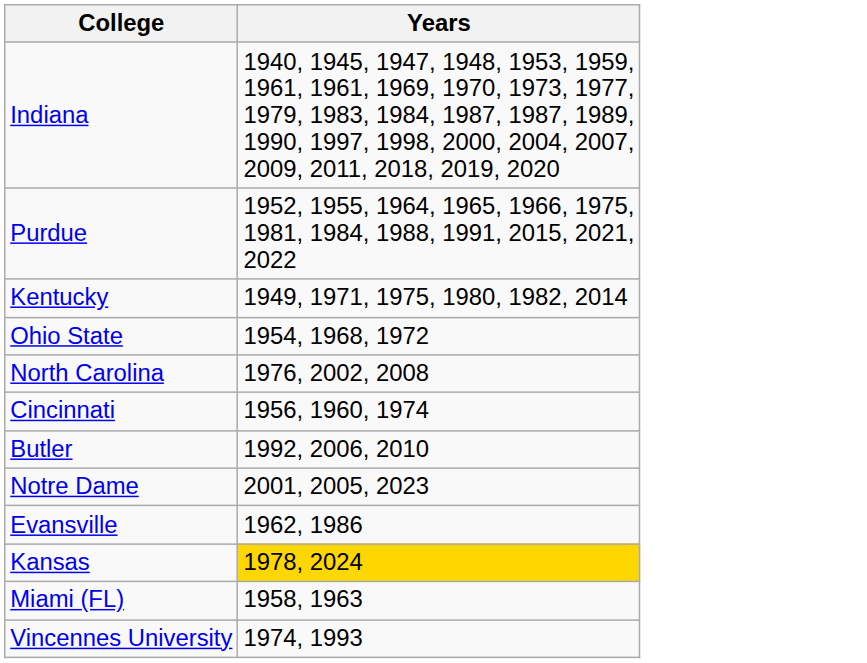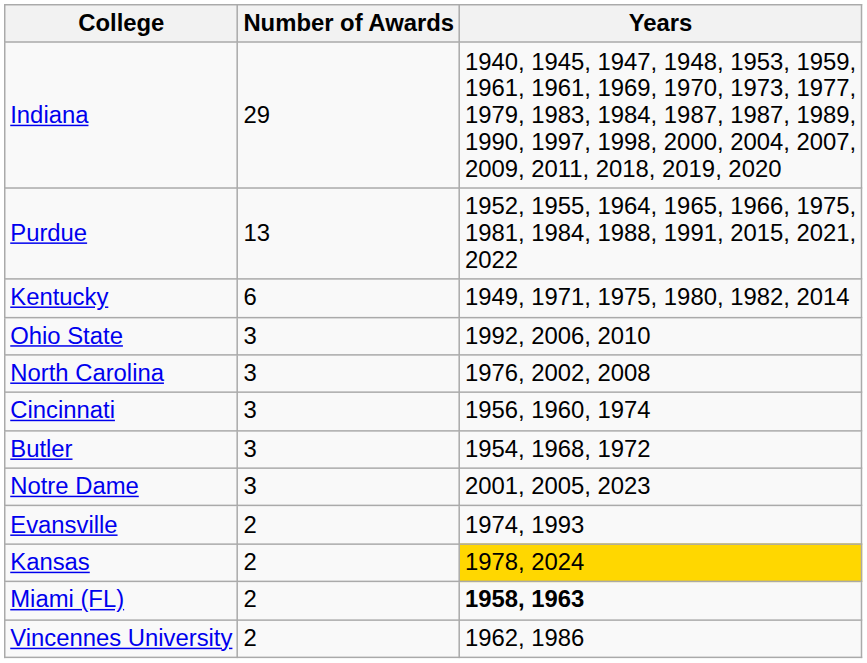 <table class="wikitable sortable">
 <tr>
 <th>College</th>
+<th>Number of Awards</th>
 <th>Years</th>
 </tr>
 <tr>
 <td><a href='#'>Indiana</a></td>
+<td>29</td>
 <td>1940, 1945, 1947, 1948, 1953, 1959,<br> 1961, 1961, 1969, 1970, 1973, 1977,<br> 1979, 1983, 1984, 1987, 1987, 1989,<br> 1990, 1997, 1998, 2000, 2004, 2007,<br> 2009, 2011, 2018, 2019, 2020</td>
 </tr>
 <tr>
 <td><a href='#'>Purdue</a></td>
+<td>13</td>
 <td>1952, 1955, 1964, 1965, 1966, 1975,<br> 1981, 1984, 1988, 1991, 2015, 2021,<br> 2022</td>
 </tr>
 <tr>
 <td><a href='#'>Kentucky</a></td>
+<td>6</td>
 <td>1949, 1971, 1975, 1980, 1982, 2014</td>
 </tr>
 <tr>
 <td><a href='#'>Ohio State</a></td>
-<td>1954, 1968, 1972</td>
+<td>3</td>
+<td>1992, 2006, 2010</td>
 </tr>
 <tr>
 <td><a href='#'>North Carolina</a></td>
+<td>3</td>
 <td>1976, 2002, 2008</td>
 </tr>
 <tr>
 <td><a href='#'>Cincinnati</a></td>
+<td>3</td>
 <td>1956, 1960, 1974</td>
 </tr>
 <tr>
 <td><a href='#'>Butler</a></td>
-<td>1992, 2006, 2010</td>
+<td>3</td>
+<td>1954, 1968, 1972</td>
 </tr>
 <tr>
 <td><a href='#'>Notre Dame</a></td>
+<td>3</td>
 <td>2001, 2005, 2023</td>
 </tr>
 <tr>
 <td><a href='#'>Evansville</a></td>
-<td>1962, 1986</td>
+<td>2</td>
+<td>1974, 1993</td>
 </tr>
 <tr>
 <td><a href='#'>Kansas</a></td>
+<td>2</td>
 <td style="background: gold;">1978, 2024</td>
 </tr>
 <tr>
 <td><a href='#'>Miami (FL)</a></td>
-<td>1958, 1963</td>
+<td>2</td>
+<td><strong>1958, 1963</strong></td>
 </tr>
 <tr>
 <td><a href='#'>Vincennes University</a></td>
-<td>1974, 1993</td>
+<td>2</td>
+<td>1962, 1986</td>
 </tr>
 </table>
